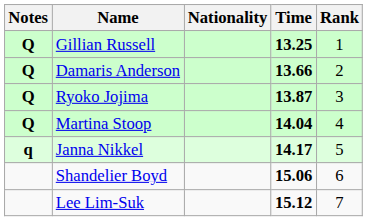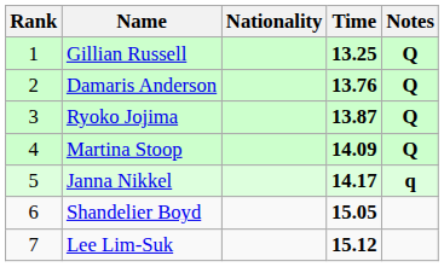 <table class="wikitable sortable" style="text-align:center">
 <tr>
-<th>Notes</th>
+<th>Rank</th>
 <th>Name</th>
 <th>Nationality</th>
 <th>Time</th>
-<th>Rank</th>
+<th>Notes</th>
 </tr>
 <tr bgcolor=ccffcc>
-<td><strong>Q</strong></td>
+<td>1</td>
 <td align=left><a href='#'>Gillian Russell</a></td>
 <td align=left></td>
 <td><strong>13.25</strong></td>
-<td>1</td>
+<td><strong>Q</strong></td>
 </tr>
 <tr bgcolor=ccffcc>
-<td><strong>Q</strong></td>
+<td>2</td>
 <td align=left><a href='#'>Damaris Anderson</a></td>
 <td align=left></td>
-<td><strong>13.66</strong></td>
-<td>2</td>
+<td><strong>13.76</strong></td>
+<td><strong>Q</strong></td>
 </tr>
 <tr bgcolor=ccffcc>
-<td><strong>Q</strong></td>
+<td>3</td>
 <td align=left><a href='#'>Ryoko Jojima</a></td>
 <td align=left></td>
 <td><strong>13.87</strong></td>
-<td>3</td>
+<td><strong>Q</strong></td>
 </tr>
 <tr bgcolor=ccffcc>
-<td><strong>Q</strong></td>
+<td>4</td>
 <td align=left><a href='#'>Martina Stoop</a></td>
 <td align=left></td>
-<td><strong>14.04</strong></td>
-<td>4</td>
+<td><strong>14.09</strong></td>
+<td><strong>Q</strong></td>
 </tr>
 <tr bgcolor=ddffdd>
-<td><strong>q</strong></td>
+<td>5</td>
 <td align=left><a href='#'>Janna Nikkel</a></td>
 <td align=left></td>
 <td><strong>14.17</strong></td>
-<td>5</td>
+<td><strong>q</strong></td>
 </tr>
 <tr>
-<td></td>
+<td>6</td>
 <td align=left><a href='#'>Shandelier Boyd</a></td>
 <td align=left></td>
-<td><strong>15.06</strong></td>
-<td>6</td>
+<td><strong>15.05</strong></td>
+<td></td>
 </tr>
 <tr>
-<td></td>
+<td>7</td>
 <td align=left><a href='#'>Lee Lim-Suk</a></td>
 <td align=left></td>
 <td><strong>15.12</strong></td>
-<td>7</td>
+<td></td>
 </tr>
 </table>
